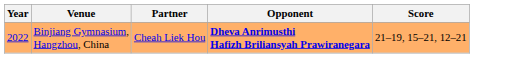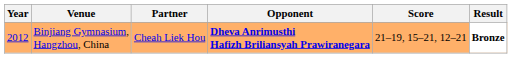 <table class="sortable wikitable" style="font-size: 90%;">
 <tr>
 <th>Year</th>
 <th>Venue</th>
 <th>Partner</th>
 <th>Opponent</th>
 <th>Score</th>
+<th>Result</th>
 </tr>
 <tr style="background:#FFB069">
-<td align="center"><a href='#'>2022</a></td>
+<td align="center"><a href='#'>2012</a></td>
 <td align="left"><a href='#'>Binjiang Gymnasium</a>,<br><a href='#'>Hangzhou</a>, China</td>
 <td align="left"> <a href='#'>Cheah Liek Hou</a></td>
 <td align="left"><strong> <a href='#'>Dheva Anrimusthi</a><br> <a href='#'>Hafizh Briliansyah Prawiranegara</a></strong></td>
 <td align="left">21–19, 15–21, 12–21</td>
+<td style="text-align:left; background:white"> <strong>Bronze</strong></td>
 </tr>
 </table>
